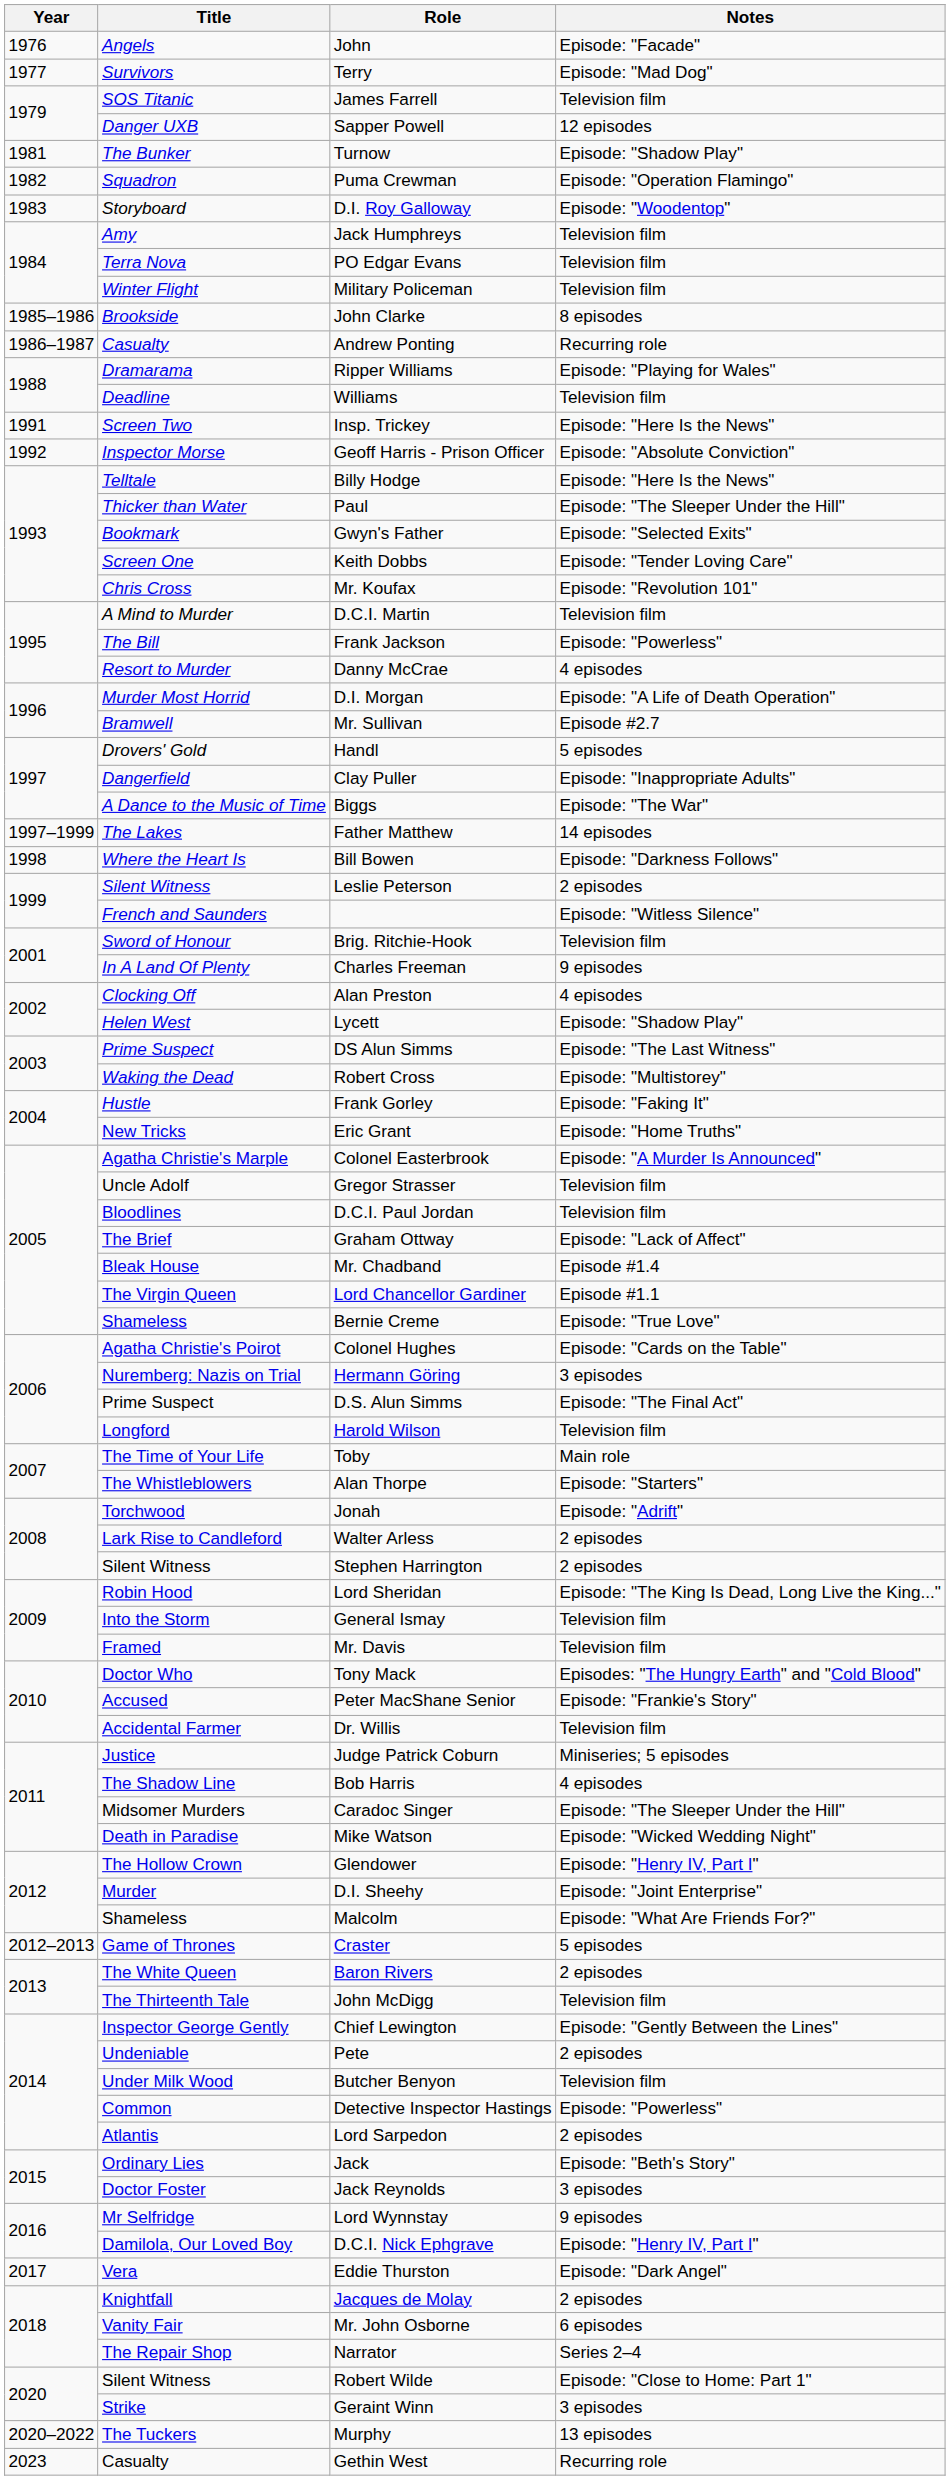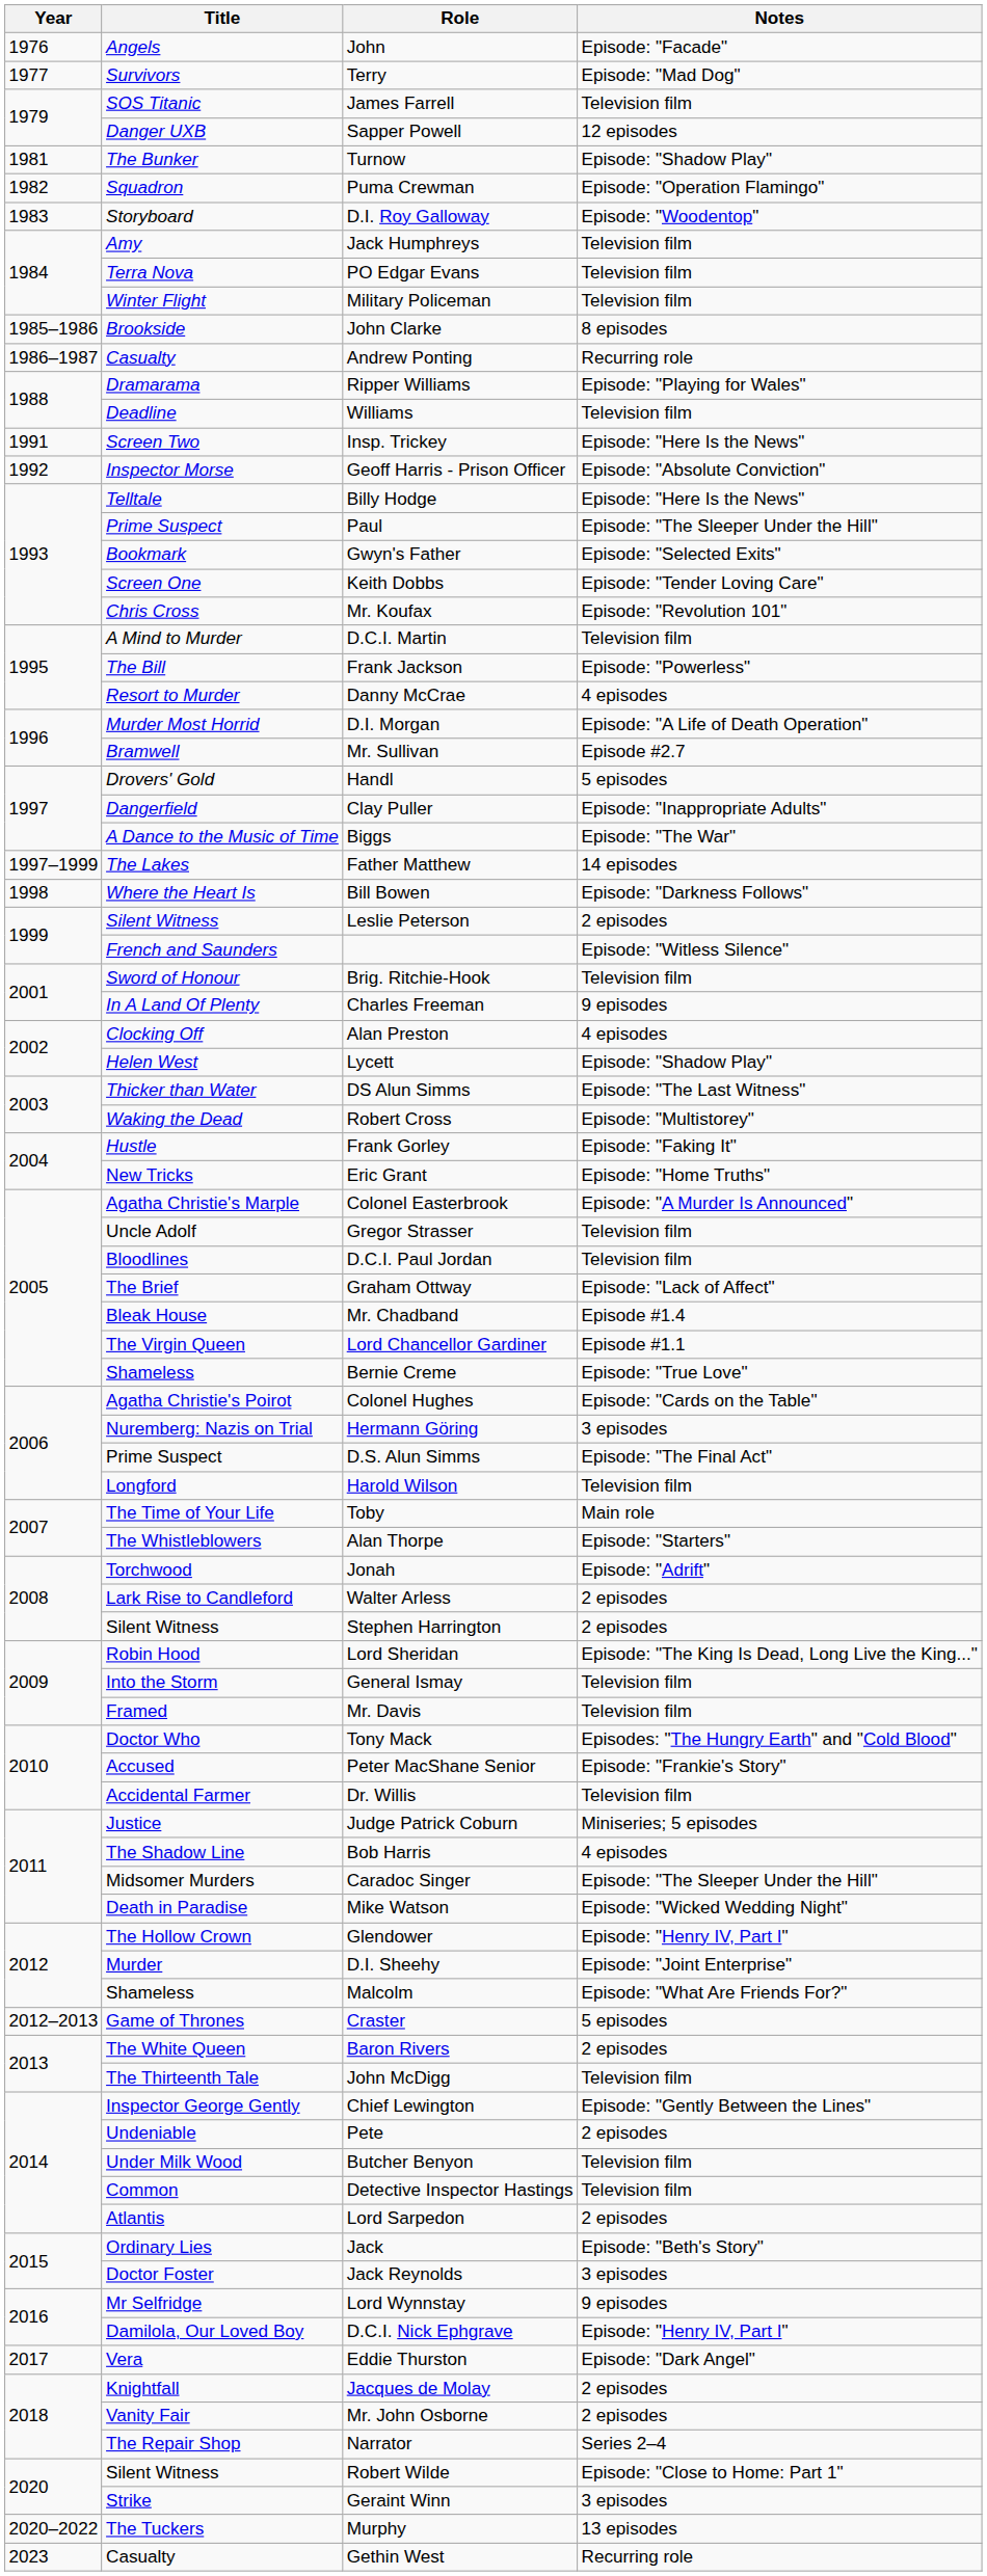 <table class="wikitable sortable">
 <tr>
 <th>Year</th>
 <th>Title</th>
 <th>Role</th>
 <th class="unsortable">Notes</th>
 </tr>
 <tr>
 <td>1976</td>
 <td><em><a href='#'>Angels</a></em></td>
 <td>John</td>
 <td>Episode: "Facade"</td>
 </tr>
 <tr>
 <td>1977</td>
 <td><em><a href='#'>Survivors</a></em></td>
 <td>Terry</td>
 <td>Episode: "Mad Dog"</td>
 </tr>
 <tr>
 <td rowspan="2">1979</td>
 <td><em><a href='#'>SOS Titanic</a></em></td>
 <td>James Farrell</td>
 <td>Television film</td>
 </tr>
 <tr>
 <td><em><a href='#'>Danger UXB</a></em></td>
 <td>Sapper Powell</td>
 <td>12 episodes</td>
 </tr>
 <tr>
 <td>1981</td>
 <td><em><a href='#'>The Bunker</a></em></td>
 <td>Turnow</td>
 <td>Episode: "Shadow Play"</td>
 </tr>
 <tr>
 <td>1982</td>
 <td><em><a href='#'>Squadron</a></em></td>
 <td>Puma Crewman</td>
 <td>Episode: "Operation Flamingo"</td>
 </tr>
 <tr>
 <td>1983</td>
 <td><em>Storyboard</em></td>
 <td>D.I. <a href='#'>Roy Galloway</a></td>
 <td>Episode: "<a href='#'>Woodentop</a>"</td>
 </tr>
 <tr>
 <td rowspan="3">1984</td>
 <td><em><a href='#'>Amy</a></em></td>
 <td>Jack Humphreys</td>
 <td>Television film</td>
 </tr>
 <tr>
 <td><em><a href='#'>Terra Nova</a></em></td>
 <td>PO Edgar Evans</td>
 <td>Television film</td>
 </tr>
 <tr>
 <td><em><a href='#'>Winter Flight</a></em></td>
 <td>Military Policeman</td>
 <td>Television film</td>
 </tr>
 <tr>
 <td>1985–1986</td>
 <td><em><a href='#'>Brookside</a></em></td>
 <td>John Clarke</td>
 <td>8 episodes</td>
 </tr>
 <tr>
 <td>1986–1987</td>
 <td><em><a href='#'>Casualty</a></em></td>
 <td>Andrew Ponting</td>
 <td>Recurring role</td>
 </tr>
 <tr>
 <td rowspan="2">1988</td>
 <td><em><a href='#'>Dramarama</a></em></td>
 <td>Ripper Williams</td>
 <td>Episode: "Playing for Wales"</td>
 </tr>
 <tr>
 <td><em><a href='#'>Deadline</a></em></td>
 <td>Williams</td>
 <td>Television film</td>
 </tr>
 <tr>
 <td>1991</td>
 <td><em><a href='#'>Screen Two</a></em></td>
 <td>Insp. Trickey</td>
 <td>Episode: "Here Is the News"</td>
 </tr>
 <tr>
 <td>1992</td>
 <td><em><a href='#'>Inspector Morse</a></em></td>
 <td>Geoff Harris - Prison Officer</td>
 <td>Episode: "Absolute Conviction"</td>
 </tr>
 <tr>
 <td rowspan="5">1993</td>
 <td><em><a href='#'>Telltale</a></em></td>
 <td>Billy Hodge</td>
 <td>Episode: "Here Is the News"</td>
 </tr>
 <tr>
-<td><em><a href='#'>Thicker than Water</a></em></td>
+<td><em><a href='#'>Prime Suspect</a></em></td>
 <td>Paul</td>
 <td>Episode: "The Sleeper Under the Hill"</td>
 </tr>
 <tr>
 <td><em><a href='#'>Bookmark</a></em></td>
 <td>Gwyn's Father</td>
 <td>Episode: "Selected Exits"</td>
 </tr>
 <tr>
 <td><em><a href='#'>Screen One</a></em></td>
 <td>Keith Dobbs</td>
 <td>Episode: "Tender Loving Care"</td>
 </tr>
 <tr>
 <td><em><a href='#'>Chris Cross</a></em></td>
 <td>Mr. Koufax</td>
 <td>Episode: "Revolution 101"</td>
 </tr>
 <tr>
 <td rowspan="3">1995</td>
 <td><em>A Mind to Murder</em></td>
 <td>D.C.I. Martin</td>
 <td>Television film</td>
 </tr>
 <tr>
 <td><em><a href='#'>The Bill</a></em></td>
 <td>Frank Jackson</td>
 <td>Episode: "Powerless"</td>
 </tr>
 <tr>
 <td><em><a href='#'>Resort to Murder</a></em></td>
 <td>Danny McCrae</td>
 <td>4 episodes</td>
 </tr>
 <tr>
 <td rowspan="2">1996</td>
 <td><em><a href='#'>Murder Most Horrid</a></em></td>
 <td>D.I. Morgan</td>
 <td>Episode: "A Life of Death Operation"</td>
 </tr>
 <tr>
 <td><em><a href='#'>Bramwell</a></em></td>
 <td>Mr. Sullivan</td>
 <td>Episode #2.7</td>
 </tr>
 <tr>
 <td rowspan="3">1997</td>
 <td><em>Drovers' Gold</em></td>
 <td>Handl</td>
 <td>5 episodes</td>
 </tr>
 <tr>
 <td><em><a href='#'>Dangerfield</a></em></td>
 <td>Clay Puller</td>
 <td>Episode: "Inappropriate Adults"</td>
 </tr>
 <tr>
 <td><em><a href='#'>A Dance to the Music of Time</a></em></td>
 <td>Biggs</td>
 <td>Episode: "The War"</td>
 </tr>
 <tr>
 <td>1997–1999</td>
 <td><em><a href='#'>The Lakes</a></em></td>
 <td>Father Matthew</td>
 <td>14 episodes</td>
 </tr>
 <tr>
 <td>1998</td>
 <td><em><a href='#'>Where the Heart Is</a></em></td>
 <td>Bill Bowen</td>
 <td>Episode: "Darkness Follows"</td>
 </tr>
 <tr>
 <td rowspan="2">1999</td>
 <td><em><a href='#'>Silent Witness</a></em></td>
 <td>Leslie Peterson</td>
 <td>2 episodes</td>
 </tr>
 <tr>
 <td><em><a href='#'>French and Saunders</a></em></td>
 <td></td>
 <td>Episode: "Witless Silence"</td>
 </tr>
 <tr>
 <td rowspan="2">2001</td>
 <td><em><a href='#'>Sword of Honour</a></em></td>
 <td>Brig. Ritchie-Hook</td>
 <td>Television film</td>
 </tr>
 <tr>
 <td><em><a href='#'>In A Land Of Plenty</a></em></td>
 <td>Charles Freeman</td>
 <td>9 episodes</td>
 </tr>
 <tr>
 <td rowspan="2">2002</td>
 <td><em><a href='#'>Clocking Off</a></em></td>
 <td>Alan Preston</td>
 <td>4 episodes</td>
 </tr>
 <tr>
 <td><em><a href='#'>Helen West</a></em></td>
 <td>Lycett</td>
 <td>Episode: "Shadow Play"</td>
 </tr>
 <tr>
 <td rowspan="2">2003</td>
-<td><em><a href='#'>Prime Suspect</a></em></td>
+<td><em><a href='#'>Thicker than Water</a></em></td>
 <td>DS Alun Simms</td>
 <td>Episode: "The Last Witness"</td>
 </tr>
 <tr>
 <td><em><a href='#'>Waking the Dead</a></em></td>
 <td>Robert Cross</td>
 <td>Episode: "Multistorey"</td>
 </tr>
 <tr>
 <td rowspan="2">2004</td>
 <td><em><a href='#'>Hustle</a></td>
 <td>Frank Gorley</td>
 <td>Episode: "Faking It"</td>
 </tr>
 <tr>
 <td></em><a href='#'>New Tricks</a><em></td>
 <td>Eric Grant</td>
 <td>Episode: "Home Truths"</td>
 </tr>
 <tr>
 <td rowspan="7">2005</td>
 <td></em><a href='#'>Agatha Christie's Marple</a><em></td>
 <td>Colonel Easterbrook</td>
 <td>Episode: "<a href='#'>A Murder Is Announced</a>"</td>
 </tr>
 <tr>
 <td></em>Uncle Adolf<em></td>
 <td>Gregor Strasser</td>
 <td>Television film</td>
 </tr>
 <tr>
 <td></em><a href='#'>Bloodlines</a><em></td>
 <td>D.C.I. Paul Jordan</td>
 <td>Television film</td>
 </tr>
 <tr>
 <td></em><a href='#'>The Brief</a><em></td>
 <td>Graham Ottway</td>
 <td>Episode: "Lack of Affect"</td>
 </tr>
 <tr>
 <td></em><a href='#'>Bleak House</a><em></td>
 <td>Mr. Chadband</td>
 <td>Episode #1.4</td>
 </tr>
 <tr>
 <td></em><a href='#'>The Virgin Queen</a><em></td>
 <td><a href='#'>Lord Chancellor Gardiner</a></td>
 <td>Episode #1.1</td>
 </tr>
 <tr>
 <td></em><a href='#'>Shameless</a><em></td>
 <td>Bernie Creme</td>
 <td>Episode: "True Love"</td>
 </tr>
 <tr>
 <td rowspan="4">2006</td>
 <td></em><a href='#'>Agatha Christie's Poirot</a><em></td>
 <td>Colonel Hughes</td>
 <td>Episode: "Cards on the Table"</td>
 </tr>
 <tr>
 <td></em><a href='#'>Nuremberg: Nazis on Trial</a><em></td>
 <td><a href='#'>Hermann Göring</a></td>
 <td>3 episodes</td>
 </tr>
 <tr>
 <td></em>Prime Suspect<em></td>
 <td>D.S. Alun Simms</td>
 <td>Episode: "The Final Act"</td>
 </tr>
 <tr>
 <td></em><a href='#'>Longford</a><em></td>
 <td><a href='#'>Harold Wilson</a></td>
 <td>Television film</td>
 </tr>
 <tr>
 <td rowspan="2">2007</td>
 <td></em><a href='#'>The Time of Your Life</a><em></td>
 <td>Toby</td>
 <td>Main role</td>
 </tr>
 <tr>
 <td></em><a href='#'>The Whistleblowers</a><em></td>
 <td>Alan Thorpe</td>
 <td>Episode: "Starters"</td>
 </tr>
 <tr>
 <td rowspan="3">2008</td>
 <td></em><a href='#'>Torchwood</a><em></td>
 <td>Jonah</td>
 <td>Episode: "<a href='#'>Adrift</a>"</td>
 </tr>
 <tr>
 <td></em><a href='#'>Lark Rise to Candleford</a><em></td>
 <td>Walter Arless</td>
 <td>2 episodes</td>
 </tr>
 <tr>
 <td></em>Silent Witness<em></td>
 <td>Stephen Harrington</td>
 <td>2 episodes</td>
 </tr>
 <tr>
 <td rowspan="3">2009</td>
 <td></em><a href='#'>Robin Hood</a><em></td>
 <td>Lord Sheridan</td>
 <td>Episode: "The King Is Dead, Long Live the King..."</td>
 </tr>
 <tr>
 <td></em><a href='#'>Into the Storm</a><em></td>
 <td>General Ismay</td>
 <td>Television film</td>
 </tr>
 <tr>
 <td></em><a href='#'>Framed</a><em></td>
 <td>Mr. Davis</td>
 <td>Television film</td>
 </tr>
 <tr>
 <td rowspan="3">2010</td>
 <td></em><a href='#'>Doctor Who</a><em></td>
 <td>Tony Mack</td>
 <td>Episodes: "<a href='#'>The Hungry Earth</a>" and "<a href='#'>Cold Blood</a>"</td>
 </tr>
 <tr>
 <td></em><a href='#'>Accused</a><em></td>
 <td>Peter MacShane Senior</td>
 <td>Episode: "Frankie's Story"</td>
 </tr>
 <tr>
 <td></em><a href='#'>Accidental Farmer</a><em></td>
 <td>Dr. Willis</td>
 <td>Television film</td>
 </tr>
 <tr>
 <td rowspan="4">2011</td>
 <td></em><a href='#'>Justice</a><em></td>
 <td>Judge Patrick Coburn</td>
 <td>Miniseries; 5 episodes</td>
 </tr>
 <tr>
 <td></em><a href='#'>The Shadow Line</a><em></td>
 <td>Bob Harris</td>
 <td>4 episodes</td>
 </tr>
 <tr>
 <td></em>Midsomer Murders<em></td>
 <td>Caradoc Singer</td>
 <td>Episode: "The Sleeper Under the Hill"</td>
 </tr>
 <tr>
 <td></em><a href='#'>Death in Paradise</a><em></td>
 <td>Mike Watson</td>
 <td>Episode: "Wicked Wedding Night"</td>
 </tr>
 <tr>
 <td rowspan="3">2012</td>
 <td></em><a href='#'>The Hollow Crown</a><em></td>
 <td>Glendower</td>
 <td>Episode: "<a href='#'>Henry IV, Part I</a>"</td>
 </tr>
 <tr>
 <td></em><a href='#'>Murder</a><em></td>
 <td>D.I. Sheehy</td>
 <td>Episode: "Joint Enterprise"</td>
 </tr>
 <tr>
 <td></em>Shameless<em></td>
 <td>Malcolm</td>
 <td>Episode: "What Are Friends For?"</td>
 </tr>
 <tr>
 <td>2012–2013</td>
 <td></em><a href='#'>Game of Thrones</a><em></td>
 <td><a href='#'>Craster</a></td>
 <td>5 episodes</td>
 </tr>
 <tr>
 <td rowspan="2">2013</td>
 <td></em><a href='#'>The White Queen</a><em></td>
 <td><a href='#'>Baron Rivers</a></td>
 <td>2 episodes</td>
 </tr>
 <tr>
 <td></em><a href='#'>The Thirteenth Tale</a><em></td>
 <td>John McDigg</td>
 <td>Television film</td>
 </tr>
 <tr>
 <td rowspan="5">2014</td>
 <td></em><a href='#'>Inspector George Gently</a><em></td>
 <td>Chief Lewington</td>
 <td>Episode: "Gently Between the Lines"</td>
 </tr>
 <tr>
 <td></em><a href='#'>Undeniable</a><em></td>
 <td>Pete</td>
 <td>2 episodes</td>
 </tr>
 <tr>
 <td></em><a href='#'>Under Milk Wood</a><em></td>
 <td>Butcher Benyon</td>
 <td>Television film</td>
 </tr>
 <tr>
 <td></em><a href='#'>Common</a><em></td>
 <td>Detective Inspector Hastings</td>
-<td>Episode: "Powerless"</td>
+<td>Television film</td>
 </tr>
 <tr>
 <td></em><a href='#'>Atlantis</a><em></td>
 <td>Lord Sarpedon</td>
 <td>2 episodes</td>
 </tr>
 <tr>
 <td rowspan="2">2015</td>
 <td></em><a href='#'>Ordinary Lies</a><em></td>
 <td>Jack</td>
 <td>Episode: "Beth's Story"</td>
 </tr>
 <tr>
 <td></em><a href='#'>Doctor Foster</a><em></td>
 <td>Jack Reynolds</td>
 <td>3 episodes</td>
 </tr>
 <tr>
 <td rowspan="2">2016</td>
 <td></em><a href='#'>Mr Selfridge</a><em></td>
 <td>Lord Wynnstay</td>
 <td>9 episodes</td>
 </tr>
 <tr>
 <td></em><a href='#'>Damilola, Our Loved Boy</a><em></td>
 <td>D.C.I. <a href='#'>Nick Ephgrave</a></td>
 <td>Episode: "<a href='#'>Henry IV, Part I</a>"</td>
 </tr>
 <tr>
 <td>2017</td>
 <td></em><a href='#'>Vera</a><em></td>
 <td>Eddie Thurston</td>
 <td>Episode: "Dark Angel"</td>
 </tr>
 <tr>
 <td rowspan="3">2018</td>
 <td></em><a href='#'>Knightfall</a><em></td>
 <td><a href='#'>Jacques de Molay</a></td>
 <td>2 episodes</td>
 </tr>
 <tr>
 <td></em><a href='#'>Vanity Fair</a><em></td>
 <td>Mr. John Osborne</td>
-<td>6 episodes</td>
+<td>2 episodes</td>
 </tr>
 <tr>
 <td></em><a href='#'>The Repair Shop</a><em></td>
 <td>Narrator</td>
 <td>Series 2–4</td>
 </tr>
 <tr>
 <td rowspan="2">2020</td>
 <td></em>Silent Witness<em></td>
 <td>Robert Wilde</td>
 <td>Episode: "Close to Home: Part 1"</td>
 </tr>
 <tr>
 <td></em><a href='#'>Strike</a><em></td>
 <td>Geraint Winn</td>
 <td>3 episodes</td>
 </tr>
 <tr>
 <td>2020–2022</td>
 <td></em><a href='#'>The Tuckers</a><em></td>
 <td>Murphy</td>
 <td>13 episodes</td>
 </tr>
 <tr>
 <td>2023</td>
 <td></em>Casualty<em></td>
 <td>Gethin West</td>
 <td>Recurring role</td>
 </tr>
 </table>
